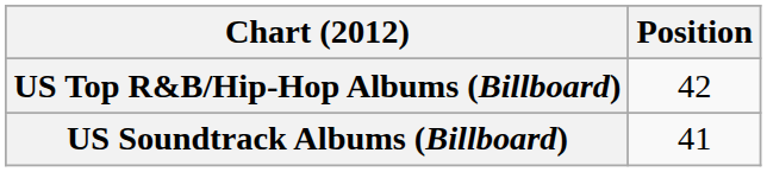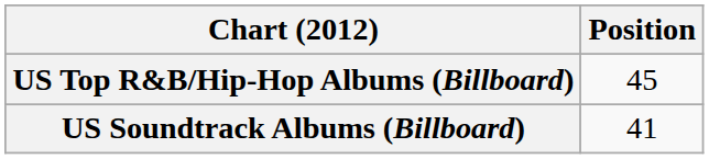 <table class="wikitable sortable plainrowheaders">
 <tr>
 <th scope="col">Chart (2012)</th>
 <th scope="col">Position</th>
 </tr>
 <tr>
 <th scope="row">US Top R&B/Hip-Hop Albums (<em>Billboard</em>)</th>
-<td style="text-align:center;">42</td>
+<td style="text-align:center;">45</td>
 </tr>
 <tr>
 <th scope="row">US Soundtrack Albums (<em>Billboard</em>)</th>
 <td style="text-align:center;">41</td>
 </tr>
 </table>
